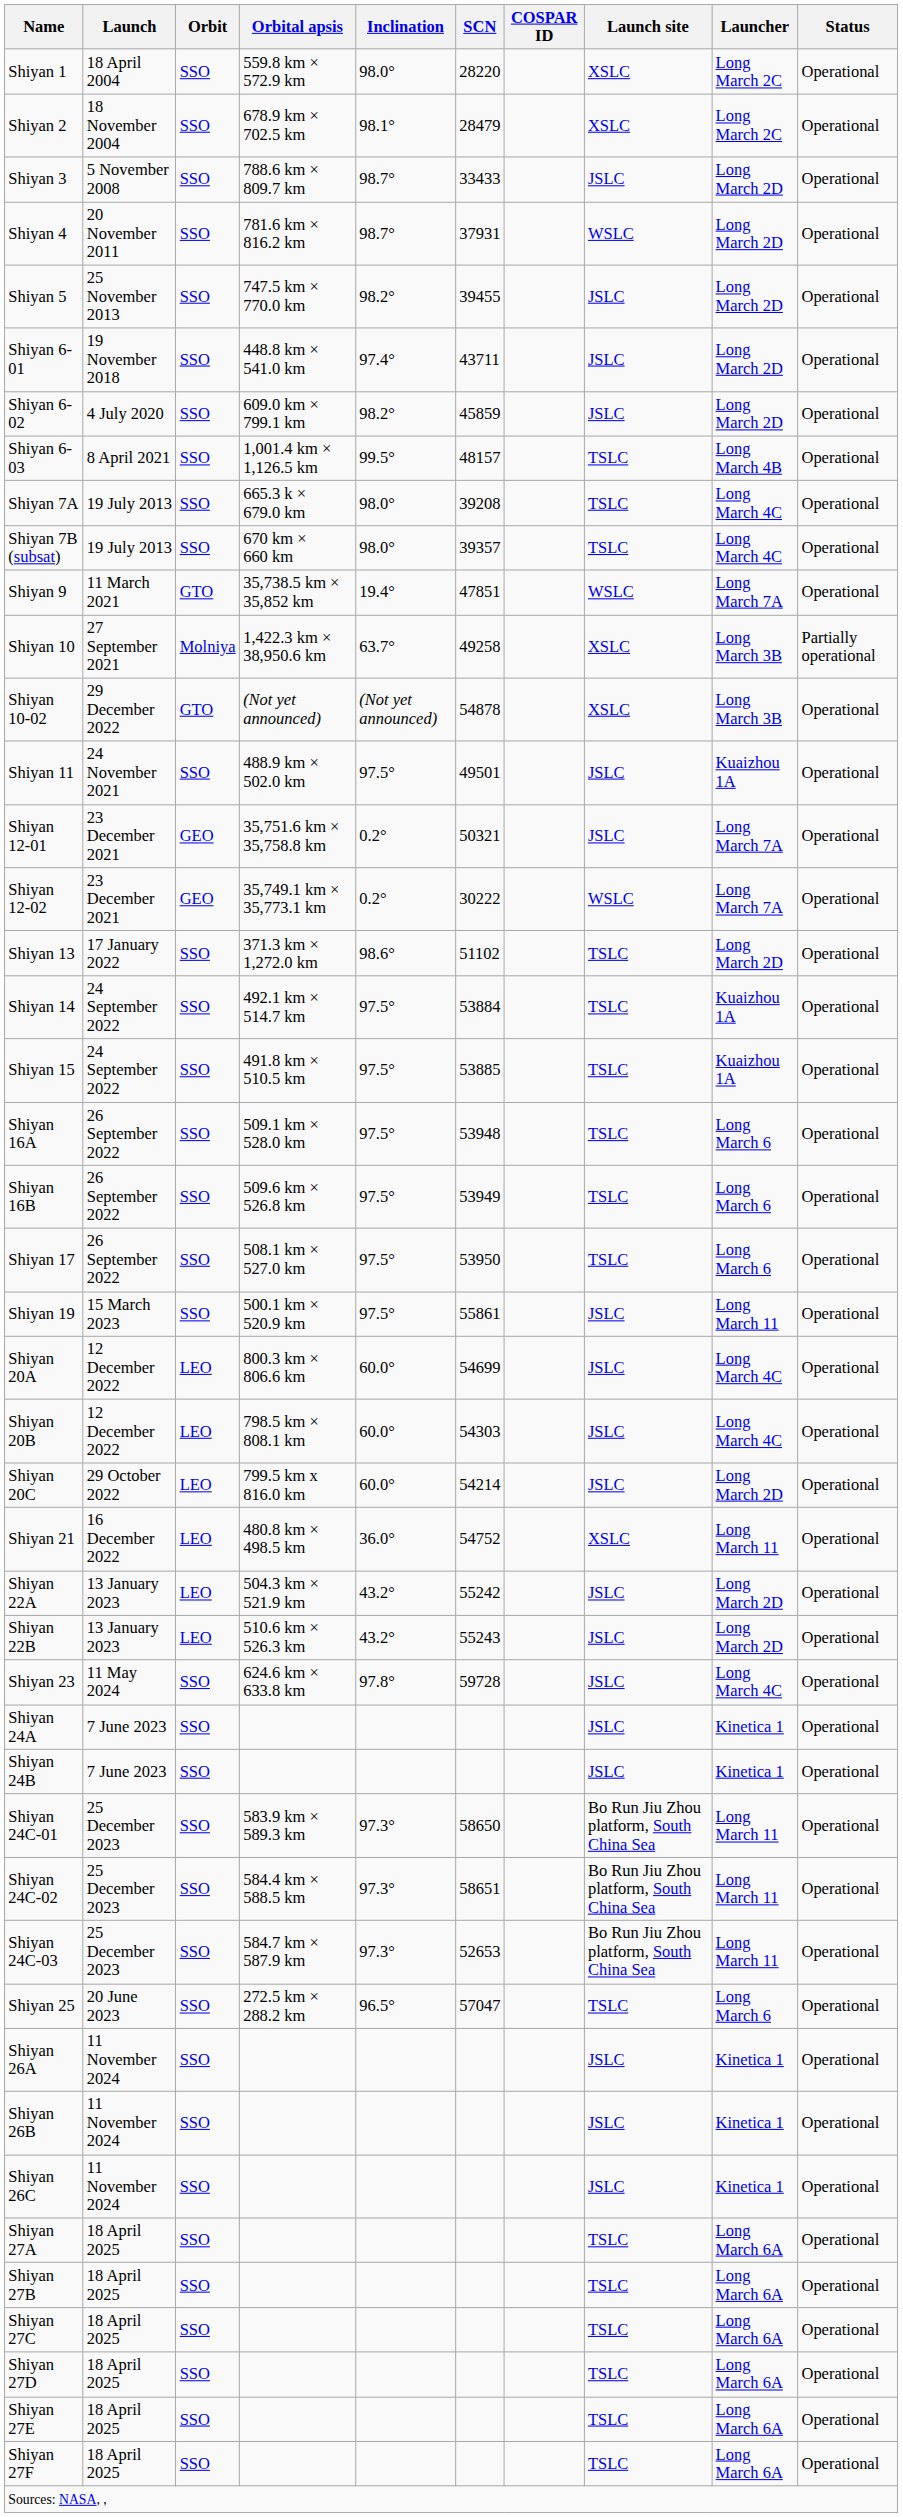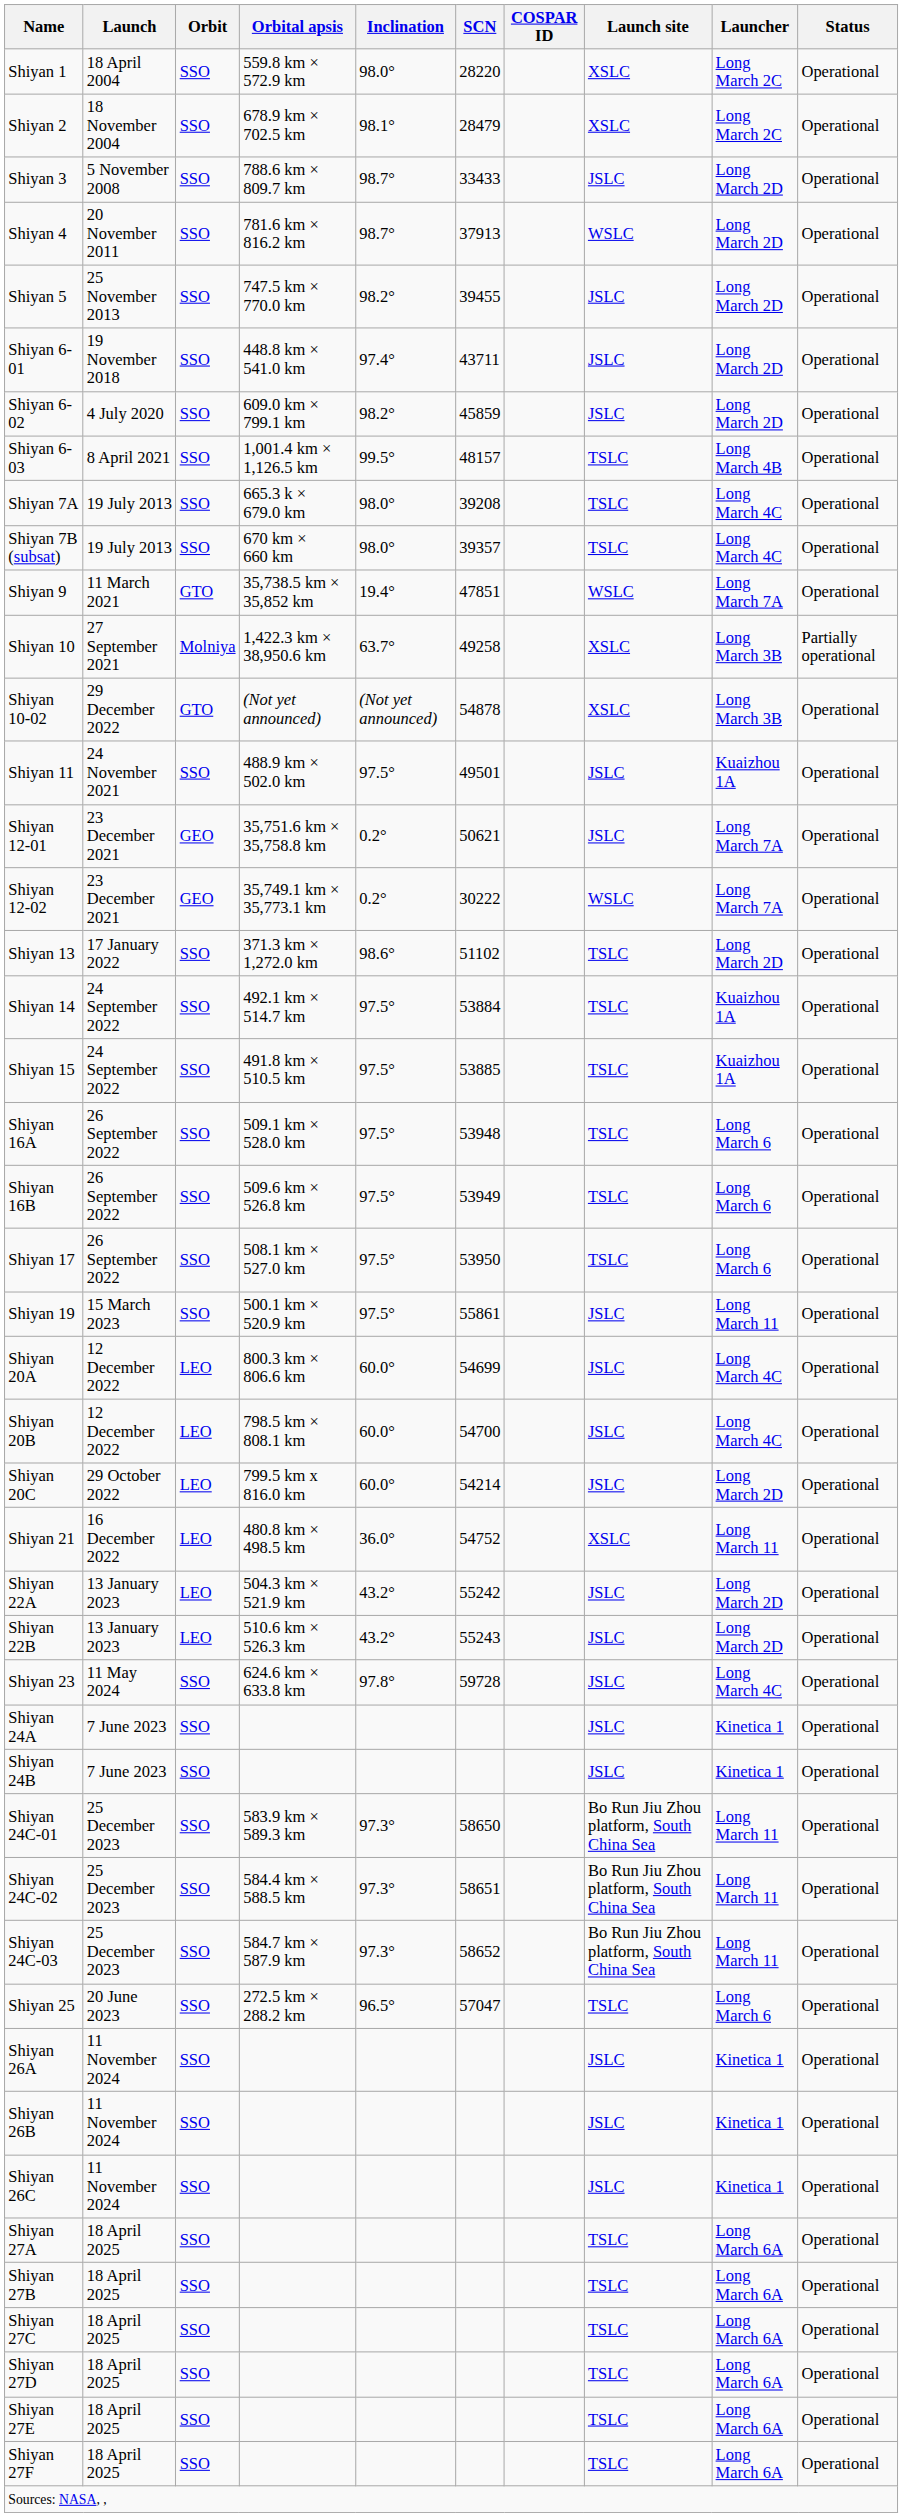 <table class="wikitable">
 <tr>
 <th>Name</th>
 <th>Launch</th>
 <th>Orbit</th>
 <th><a href='#'>Orbital apsis</a></th>
 <th><a href='#'>Inclination</a></th>
 <th><a href='#'>SCN</a></th>
 <th><a href='#'>COSPAR</a> ID</th>
 <th>Launch site</th>
 <th>Launcher</th>
 <th>Status</th>
 </tr>
 <tr>
 <td>Shiyan 1</td>
 <td>18 April 2004</td>
 <td><a href='#'>SSO</a></td>
 <td>559.8 km × 572.9 km</td>
 <td>98.0°</td>
 <td>28220</td>
 <td></td>
 <td><a href='#'>XSLC</a></td>
 <td><a href='#'>Long March 2C</a></td>
 <td>Operational</td>
 </tr>
 <tr>
 <td>Shiyan 2</td>
 <td>18 November 2004</td>
 <td><a href='#'>SSO</a></td>
 <td>678.9 km × 702.5 km</td>
 <td>98.1°</td>
 <td>28479</td>
 <td></td>
 <td><a href='#'>XSLC</a></td>
 <td><a href='#'>Long March 2C</a></td>
 <td>Operational</td>
 </tr>
 <tr>
 <td>Shiyan 3</td>
 <td>5 November 2008</td>
 <td><a href='#'>SSO</a></td>
 <td>788.6 km × 809.7 km</td>
 <td>98.7°</td>
 <td>33433</td>
 <td></td>
 <td><a href='#'>JSLC</a></td>
 <td><a href='#'>Long March 2D</a></td>
 <td>Operational</td>
 </tr>
 <tr>
 <td>Shiyan 4</td>
 <td>20 November 2011</td>
 <td><a href='#'>SSO</a></td>
 <td>781.6 km × 816.2 km</td>
 <td>98.7°</td>
-<td>37931</td>
+<td>37913</td>
 <td></td>
 <td><a href='#'>WSLC</a></td>
 <td><a href='#'>Long March 2D</a></td>
 <td>Operational</td>
 </tr>
 <tr>
 <td>Shiyan 5</td>
 <td>25 November 2013</td>
 <td><a href='#'>SSO</a></td>
 <td>747.5 km × 770.0 km</td>
 <td>98.2°</td>
 <td>39455</td>
 <td></td>
 <td><a href='#'>JSLC</a></td>
 <td><a href='#'>Long March 2D</a></td>
 <td>Operational</td>
 </tr>
 <tr>
 <td>Shiyan 6-01</td>
 <td>19 November 2018</td>
 <td><a href='#'>SSO</a></td>
 <td>448.8 km × 541.0 km</td>
 <td>97.4°</td>
 <td>43711</td>
 <td></td>
 <td><a href='#'>JSLC</a></td>
 <td><a href='#'>Long March 2D</a></td>
 <td>Operational</td>
 </tr>
 <tr>
 <td>Shiyan 6-02</td>
 <td>4 July 2020</td>
 <td><a href='#'>SSO</a></td>
 <td>609.0 km × 799.1 km</td>
 <td>98.2°</td>
 <td>45859</td>
 <td></td>
 <td><a href='#'>JSLC</a></td>
 <td><a href='#'>Long March 2D</a></td>
 <td>Operational</td>
 </tr>
 <tr>
 <td>Shiyan 6-03</td>
 <td>8 April 2021</td>
 <td><a href='#'>SSO</a></td>
 <td>1,001.4 km × 1,126.5 km</td>
 <td>99.5°</td>
 <td>48157</td>
 <td></td>
 <td><a href='#'>TSLC</a></td>
 <td><a href='#'>Long March 4B</a></td>
 <td>Operational</td>
 </tr>
 <tr>
 <td>Shiyan 7A</td>
 <td>19 July 2013</td>
 <td><a href='#'>SSO</a></td>
 <td>665.3 k × 679.0 km</td>
 <td>98.0°</td>
 <td>39208</td>
 <td></td>
 <td><a href='#'>TSLC</a></td>
 <td><a href='#'>Long March 4C</a></td>
 <td>Operational</td>
 </tr>
 <tr>
 <td>Shiyan 7B (<a href='#'>subsat</a>)</td>
 <td>19 July 2013</td>
 <td><a href='#'>SSO</a></td>
 <td>670 km × 660 km</td>
 <td>98.0°</td>
 <td>39357</td>
 <td></td>
 <td><a href='#'>TSLC</a></td>
 <td><a href='#'>Long March 4C</a></td>
 <td>Operational</td>
 </tr>
 <tr>
 <td>Shiyan 9</td>
 <td>11 March 2021</td>
 <td><a href='#'>GTO</a></td>
 <td>35,738.5 km × 35,852 km</td>
 <td>19.4°</td>
 <td>47851</td>
 <td></td>
 <td><a href='#'>WSLC</a></td>
 <td><a href='#'>Long March 7A</a></td>
 <td>Operational</td>
 </tr>
 <tr>
 <td>Shiyan 10</td>
 <td>27 September 2021</td>
 <td><a href='#'>Molniya</a></td>
 <td>1,422.3 km × 38,950.6 km</td>
 <td>63.7°</td>
 <td>49258</td>
 <td></td>
 <td><a href='#'>XSLC</a></td>
 <td><a href='#'>Long March 3B</a></td>
 <td>Partially operational</td>
 </tr>
 <tr>
 <td>Shiyan 10-02</td>
 <td>29 December 2022</td>
 <td><a href='#'>GTO</a></td>
 <td><em>(Not yet announced)</em></td>
 <td><em>(Not yet announced)</em></td>
 <td>54878</td>
 <td></td>
 <td><a href='#'>XSLC</a></td>
 <td><a href='#'>Long March 3B</a></td>
 <td>Operational</td>
 </tr>
 <tr>
 <td>Shiyan 11</td>
 <td>24 November 2021</td>
 <td><a href='#'>SSO</a></td>
 <td>488.9 km × 502.0 km</td>
 <td>97.5°</td>
 <td>49501</td>
 <td></td>
 <td><a href='#'>JSLC</a></td>
 <td><a href='#'>Kuaizhou 1A</a></td>
 <td>Operational</td>
 </tr>
 <tr>
 <td>Shiyan 12-01</td>
 <td>23 December 2021</td>
 <td><a href='#'>GEO</a></td>
 <td>35,751.6 km × 35,758.8 km</td>
 <td>0.2°</td>
-<td>50321</td>
+<td>50621</td>
 <td></td>
 <td><a href='#'>JSLC</a></td>
 <td><a href='#'>Long March 7A</a></td>
 <td>Operational</td>
 </tr>
 <tr>
 <td>Shiyan 12-02</td>
 <td>23 December 2021</td>
 <td><a href='#'>GEO</a></td>
 <td>35,749.1 km × 35,773.1 km</td>
 <td>0.2°</td>
 <td>30222</td>
 <td></td>
 <td><a href='#'>WSLC</a></td>
 <td><a href='#'>Long March 7A</a></td>
 <td>Operational</td>
 </tr>
 <tr>
 <td>Shiyan 13</td>
 <td>17 January 2022</td>
 <td><a href='#'>SSO</a></td>
 <td>371.3 km × 1,272.0 km</td>
 <td>98.6°</td>
 <td>51102</td>
 <td></td>
 <td><a href='#'>TSLC</a></td>
 <td><a href='#'>Long March 2D</a></td>
 <td>Operational</td>
 </tr>
 <tr>
 <td>Shiyan 14</td>
 <td>24 September 2022</td>
 <td><a href='#'>SSO</a></td>
 <td>492.1 km × 514.7 km</td>
 <td>97.5°</td>
 <td>53884</td>
 <td></td>
 <td><a href='#'>TSLC</a></td>
 <td><a href='#'>Kuaizhou 1A</a></td>
 <td>Operational</td>
 </tr>
 <tr>
 <td>Shiyan 15</td>
 <td>24 September 2022</td>
 <td><a href='#'>SSO</a></td>
 <td>491.8 km × 510.5 km</td>
 <td>97.5°</td>
 <td>53885</td>
 <td></td>
 <td><a href='#'>TSLC</a></td>
 <td><a href='#'>Kuaizhou 1A</a></td>
 <td>Operational</td>
 </tr>
 <tr>
 <td>Shiyan 16A</td>
 <td>26 September 2022</td>
 <td><a href='#'>SSO</a></td>
 <td>509.1 km × 528.0 km</td>
 <td>97.5°</td>
 <td>53948</td>
 <td></td>
 <td><a href='#'>TSLC</a></td>
 <td><a href='#'>Long March 6</a></td>
 <td>Operational</td>
 </tr>
 <tr>
 <td>Shiyan 16B</td>
 <td>26 September 2022</td>
 <td><a href='#'>SSO</a></td>
 <td>509.6 km × 526.8 km</td>
 <td>97.5°</td>
 <td>53949</td>
 <td></td>
 <td><a href='#'>TSLC</a></td>
 <td><a href='#'>Long March 6</a></td>
 <td>Operational</td>
 </tr>
 <tr>
 <td>Shiyan 17</td>
 <td>26 September 2022</td>
 <td><a href='#'>SSO</a></td>
 <td>508.1 km × 527.0 km</td>
 <td>97.5°</td>
 <td>53950</td>
 <td></td>
 <td><a href='#'>TSLC</a></td>
 <td><a href='#'>Long March 6</a></td>
 <td>Operational</td>
 </tr>
 <tr>
 <td>Shiyan 19</td>
 <td>15 March 2023</td>
 <td><a href='#'>SSO</a></td>
 <td>500.1 km × 520.9 km</td>
 <td>97.5°</td>
 <td>55861</td>
 <td></td>
 <td><a href='#'>JSLC</a></td>
 <td><a href='#'>Long March 11</a></td>
 <td>Operational</td>
 </tr>
 <tr>
 <td>Shiyan 20A</td>
 <td>12 December 2022</td>
 <td><a href='#'>LEO</a></td>
 <td>800.3 km × 806.6 km</td>
 <td>60.0°</td>
 <td>54699</td>
 <td></td>
 <td><a href='#'>JSLC</a></td>
 <td><a href='#'>Long March 4C</a></td>
 <td>Operational</td>
 </tr>
 <tr>
 <td>Shiyan 20B</td>
 <td>12 December 2022</td>
 <td><a href='#'>LEO</a></td>
 <td>798.5 km × 808.1 km</td>
 <td>60.0°</td>
-<td>54303</td>
+<td>54700</td>
 <td></td>
 <td><a href='#'>JSLC</a></td>
 <td><a href='#'>Long March 4C</a></td>
 <td>Operational</td>
 </tr>
 <tr>
 <td>Shiyan 20C</td>
 <td>29 October 2022</td>
 <td><a href='#'>LEO</a></td>
 <td>799.5 km x 816.0 km</td>
 <td>60.0°</td>
 <td>54214</td>
 <td></td>
 <td><a href='#'>JSLC</a></td>
 <td><a href='#'>Long March 2D</a></td>
 <td>Operational</td>
 </tr>
 <tr>
 <td>Shiyan 21</td>
 <td>16 December 2022</td>
 <td><a href='#'>LEO</a></td>
 <td>480.8 km × 498.5 km</td>
 <td>36.0°</td>
 <td>54752</td>
 <td></td>
 <td><a href='#'>XSLC</a></td>
 <td><a href='#'>Long March 11</a></td>
 <td>Operational</td>
 </tr>
 <tr>
 <td>Shiyan 22A</td>
 <td>13 January 2023</td>
 <td><a href='#'>LEO</a></td>
 <td>504.3 km × 521.9 km</td>
 <td>43.2°</td>
 <td>55242</td>
 <td></td>
 <td><a href='#'>JSLC</a></td>
 <td><a href='#'>Long March 2D</a></td>
 <td>Operational</td>
 </tr>
 <tr>
 <td>Shiyan 22B</td>
 <td>13 January 2023</td>
 <td><a href='#'>LEO</a></td>
 <td>510.6 km × 526.3 km</td>
 <td>43.2°</td>
 <td>55243</td>
 <td></td>
 <td><a href='#'>JSLC</a></td>
 <td><a href='#'>Long March 2D</a></td>
 <td>Operational</td>
 </tr>
 <tr>
 <td>Shiyan 23</td>
 <td>11 May 2024</td>
 <td><a href='#'>SSO</a></td>
 <td>624.6 km × 633.8 km</td>
 <td>97.8°</td>
 <td>59728</td>
 <td></td>
 <td><a href='#'>JSLC</a></td>
 <td><a href='#'>Long March 4C</a></td>
 <td>Operational</td>
 </tr>
 <tr>
 <td>Shiyan 24A</td>
 <td>7 June 2023</td>
 <td><a href='#'>SSO</a></td>
 <td></td>
 <td></td>
 <td></td>
 <td></td>
 <td><a href='#'>JSLC</a></td>
 <td><a href='#'>Kinetica 1</a></td>
 <td>Operational</td>
 </tr>
 <tr>
 <td>Shiyan 24B</td>
 <td>7 June 2023</td>
 <td><a href='#'>SSO</a></td>
 <td></td>
 <td></td>
 <td></td>
 <td></td>
 <td><a href='#'>JSLC</a></td>
 <td><a href='#'>Kinetica 1</a></td>
 <td>Operational</td>
 </tr>
 <tr>
 <td>Shiyan 24C-01</td>
 <td>25 December 2023</td>
 <td><a href='#'>SSO</a></td>
 <td>583.9 km × 589.3 km</td>
 <td>97.3°</td>
 <td>58650</td>
 <td></td>
 <td>Bo Run Jiu Zhou platform, <a href='#'>South China Sea</a></td>
 <td><a href='#'>Long March 11</a></td>
 <td>Operational</td>
 </tr>
 <tr>
 <td>Shiyan 24C-02</td>
 <td>25 December 2023</td>
 <td><a href='#'>SSO</a></td>
 <td>584.4 km × 588.5 km</td>
 <td>97.3°</td>
 <td>58651</td>
 <td></td>
 <td>Bo Run Jiu Zhou platform, <a href='#'>South China Sea</a></td>
 <td><a href='#'>Long March 11</a></td>
 <td>Operational</td>
 </tr>
 <tr>
 <td>Shiyan 24C-03</td>
 <td>25 December 2023</td>
 <td><a href='#'>SSO</a></td>
 <td>584.7 km × 587.9 km</td>
 <td>97.3°</td>
-<td>52653</td>
+<td>58652</td>
 <td></td>
 <td>Bo Run Jiu Zhou platform, <a href='#'>South China Sea</a></td>
 <td><a href='#'>Long March 11</a></td>
 <td>Operational</td>
 </tr>
 <tr>
 <td>Shiyan 25</td>
 <td>20 June 2023</td>
 <td><a href='#'>SSO</a></td>
 <td>272.5 km × 288.2 km</td>
 <td>96.5°</td>
 <td>57047</td>
 <td></td>
 <td><a href='#'>TSLC</a></td>
 <td><a href='#'>Long March 6</a></td>
 <td>Operational</td>
 </tr>
 <tr>
 <td>Shiyan 26A</td>
 <td>11 November 2024</td>
 <td><a href='#'>SSO</a></td>
 <td></td>
 <td></td>
 <td></td>
 <td></td>
 <td><a href='#'>JSLC</a></td>
 <td><a href='#'>Kinetica 1</a></td>
 <td>Operational</td>
 </tr>
 <tr>
 <td>Shiyan 26B</td>
 <td>11 November 2024</td>
 <td><a href='#'>SSO</a></td>
 <td></td>
 <td></td>
 <td></td>
 <td></td>
 <td><a href='#'>JSLC</a></td>
 <td><a href='#'>Kinetica 1</a></td>
 <td>Operational</td>
 </tr>
 <tr>
 <td>Shiyan 26C</td>
 <td>11 November 2024</td>
 <td><a href='#'>SSO</a></td>
 <td></td>
 <td></td>
 <td></td>
 <td></td>
 <td><a href='#'>JSLC</a></td>
 <td><a href='#'>Kinetica 1</a></td>
 <td>Operational</td>
 </tr>
 <tr>
 <td>Shiyan 27A</td>
 <td>18 April 2025</td>
 <td><a href='#'>SSO</a></td>
 <td></td>
 <td></td>
 <td></td>
 <td></td>
 <td><a href='#'>TSLC</a></td>
 <td><a href='#'>Long March 6A</a></td>
 <td>Operational</td>
 </tr>
 <tr>
 <td>Shiyan 27B</td>
 <td>18 April 2025</td>
 <td><a href='#'>SSO</a></td>
 <td></td>
 <td></td>
 <td></td>
 <td></td>
 <td><a href='#'>TSLC</a></td>
 <td><a href='#'>Long March 6A</a></td>
 <td>Operational</td>
 </tr>
 <tr>
 <td>Shiyan 27C</td>
 <td>18 April 2025</td>
 <td><a href='#'>SSO</a></td>
 <td></td>
 <td></td>
 <td></td>
 <td></td>
 <td><a href='#'>TSLC</a></td>
 <td><a href='#'>Long March 6A</a></td>
 <td>Operational</td>
 </tr>
 <tr>
 <td>Shiyan 27D</td>
 <td>18 April 2025</td>
 <td><a href='#'>SSO</a></td>
 <td></td>
 <td></td>
 <td></td>
 <td></td>
 <td><a href='#'>TSLC</a></td>
 <td><a href='#'>Long March 6A</a></td>
 <td>Operational</td>
 </tr>
 <tr>
 <td>Shiyan 27E</td>
 <td>18 April 2025</td>
 <td><a href='#'>SSO</a></td>
 <td></td>
 <td></td>
 <td></td>
 <td></td>
 <td><a href='#'>TSLC</a></td>
 <td><a href='#'>Long March 6A</a></td>
 <td>Operational</td>
 </tr>
 <tr>
 <td>Shiyan 27F</td>
 <td>18 April 2025</td>
 <td><a href='#'>SSO</a></td>
 <td></td>
 <td></td>
 <td></td>
 <td></td>
 <td><a href='#'>TSLC</a></td>
 <td><a href='#'>Long March 6A</a></td>
 <td>Operational</td>
 </tr>
 <tr>
 <td colspan="10"><small>Sources: <a href='#'>NASA</a>, , </small></td>
 </tr>
 </table>
